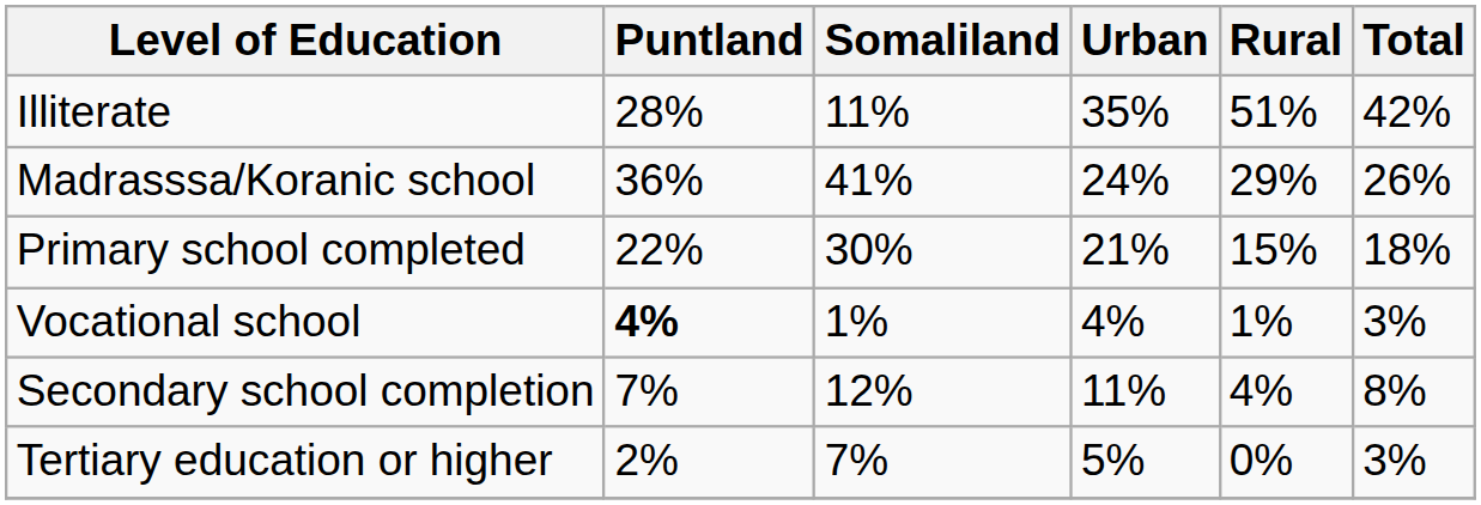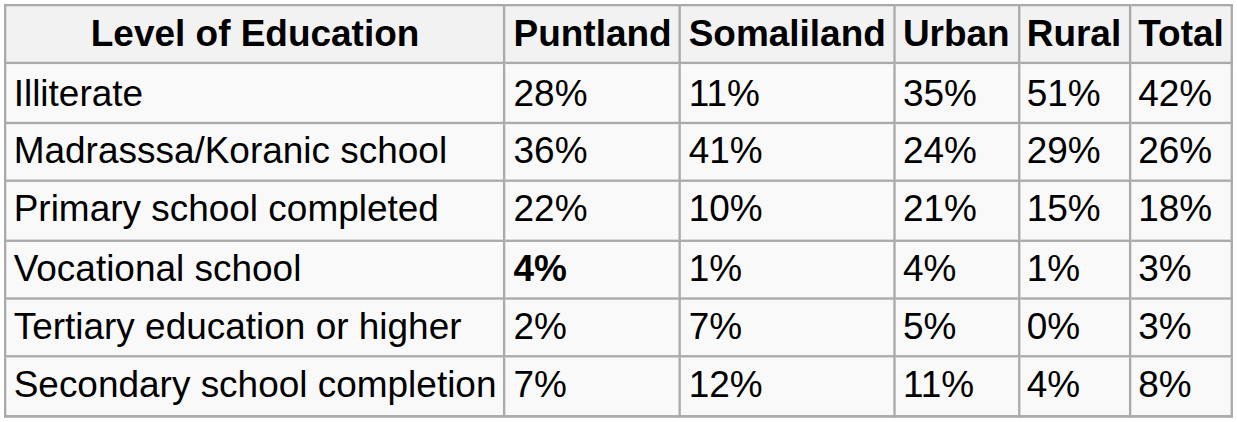 <table class="wikitable">
 <tr>
 <th>Level of Education</th>
 <th>Puntland</th>
 <th>Somaliland</th>
 <th>Urban</th>
 <th>Rural</th>
 <th>Total</th>
 </tr>
 <tr>
 <td>Illiterate</td>
 <td>28%</td>
 <td>11%</td>
 <td>35%</td>
 <td>51%</td>
 <td>42%</td>
 </tr>
 <tr>
 <td>Madrasssa/Koranic school</td>
 <td>36%</td>
 <td>41%</td>
 <td>24%</td>
 <td>29%</td>
 <td>26%</td>
 </tr>
 <tr>
 <td>Primary school completed</td>
 <td>22%</td>
-<td>30%</td>
+<td>10%</td>
 <td>21%</td>
 <td>15%</td>
 <td>18%</td>
 </tr>
 <tr>
 <td>Vocational school</td>
 <td><strong>4%</strong></td>
 <td>1%</td>
 <td>4%</td>
 <td>1%</td>
 <td>3%</td>
 </tr>
 <tr>
+<td>Tertiary education or higher</td>
+<td>2%</td>
+<td>7%</td>
+<td>5%</td>
+<td>0%</td>
+<td>3%</td>
+</tr>
+<tr>
 <td>Secondary school completion</td>
 <td>7%</td>
 <td>12%</td>
 <td>11%</td>
 <td>4%</td>
 <td>8%</td>
 </tr>
 <tr>
-<td>Tertiary education or higher</td>
-<td>2%</td>
-<td>7%</td>
-<td>5%</td>
-<td>0%</td>
-<td>3%</td>
-</tr>
-<tr>
 </tr>
 </table>
